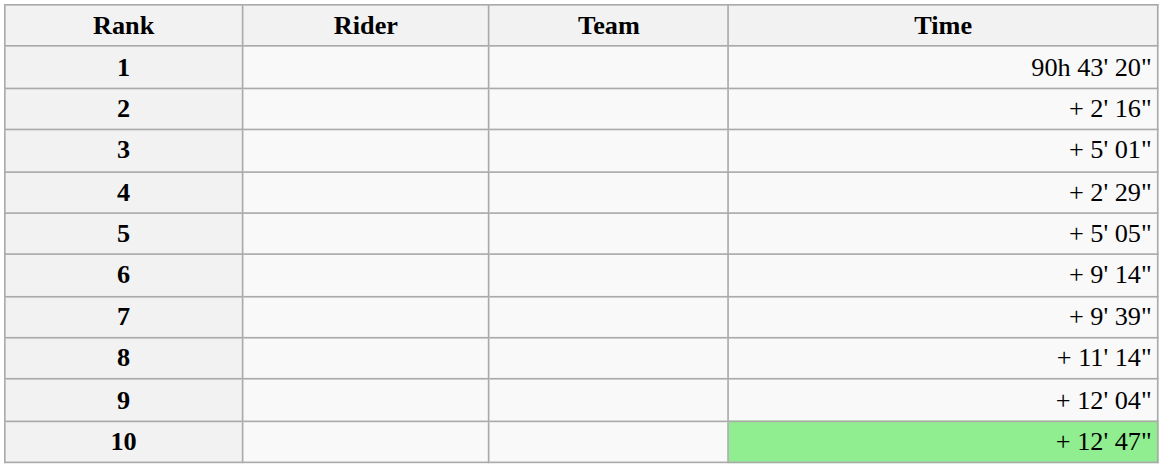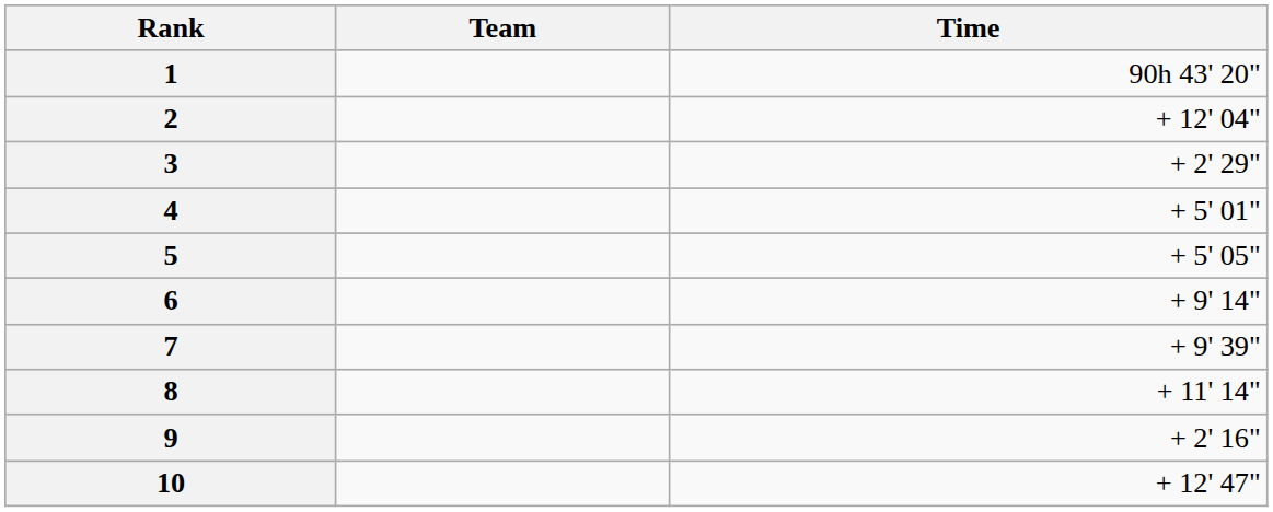 <table class="wikitable" style="width:44em;margin-bottom:0;">
 <tr>
 <th scope="col">Rank</th>
-<th scope="col">Rider</th>
 <th scope="col">Team</th>
 <th scope="col">Time</th>
 </tr>
 <tr>
 <th scope="row">1</th>
-<td> </td>
 <td></td>
 <td style="text-align:right;">90h 43' 20"</td>
 </tr>
 <tr>
 <th scope="row">2</th>
 <td></td>
-<td></td>
-<td style="text-align:right;">+ 2' 16"</td>
+<td style="text-align:right;">+ 12' 04"</td>
 </tr>
 <tr>
 <th scope="row">3</th>
 <td></td>
+<td style="text-align:right;">+ 2' 29"</td>
+</tr>
+<tr>
+<th scope="row">4</th>
 <td></td>
 <td style="text-align:right;">+ 5' 01"</td>
 </tr>
 <tr>
-<th scope="row">4</th>
-<td></td>
-<td></td>
-<td style="text-align:right;">+ 2' 29"</td>
-</tr>
-<tr>
 <th scope="row">5</th>
-<td></td>
 <td></td>
 <td style="text-align:right;">+ 5' 05"</td>
 </tr>
 <tr>
 <th scope="row">6</th>
 <td></td>
-<td></td>
 <td style="text-align:right;">+ 9' 14"</td>
 </tr>
 <tr>
 <th scope="row">7</th>
-<td></td>
 <td></td>
 <td style="text-align:right;">+ 9' 39"</td>
 </tr>
 <tr>
 <th scope="row">8</th>
 <td></td>
-<td></td>
 <td style="text-align:right;">+ 11' 14"</td>
 </tr>
 <tr>
 <th scope="row">9</th>
 <td></td>
-<td></td>
-<td style="text-align:right;">+ 12' 04"</td>
+<td style="text-align:right;">+ 2' 16"</td>
 </tr>
 <tr>
 <th scope="row">10</th>
 <td></td>
-<td></td>
-<td style="background: lightgreen; text-align:right;">+ 12' 47"</td>
+<td style="text-align:right;">+ 12' 47"</td>
 </tr>
 </table>
